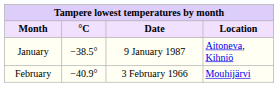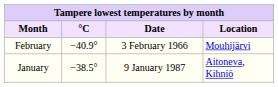 <table class="wikitable" style="font-size:95%; text-align:center; background:#FFFFF3">
 <tr>
 <td style="background:#ddcdfa; width:20px;" colspan="4"><strong>Tampere lowest temperatures by month</strong></td>
 </tr>
 <tr>
 <th style="width:80px; background:#f1e1ff;">Month</th>
 <th style="width:60px; background:#f1e1ff;">°C</th>
 <th style="width:140px; background:#f1e1ff;">Date</th>
 <th style="width:100px; background:#f1e1ff;">Location</th>
 </tr>
 <tr>
+<td>February</td>
+<td>−40.9°</td>
+<td>3 February 1966</td>
+<td align=left><a href='#'>Mouhijärvi</a></td>
+</tr>
+<tr>
 <td>January</td>
 <td>−38.5°</td>
 <td>9 January 1987</td>
 <td align=left><a href='#'>Aitoneva</a>, <a href='#'>Kihniö</a></td>
 </tr>
-<tr>
-<td>February</td>
-<td>−40.9°</td>
-<td>3 February 1966</td>
-<td align=left><a href='#'>Mouhijärvi</a></td>
-</tr>
 </table>
